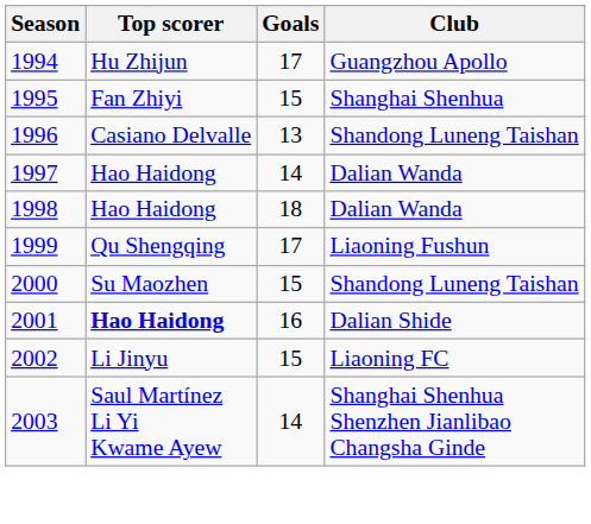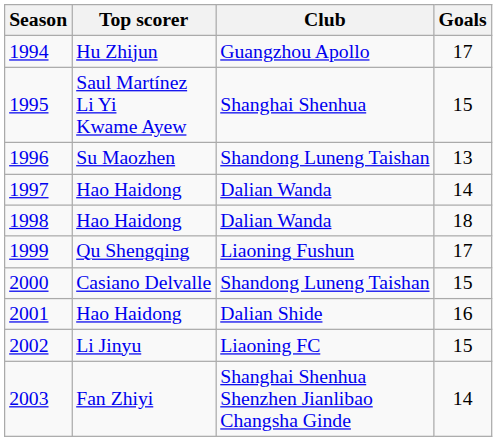 <table class="wikitable" style="text-align:left;">
 <tr>
 <th>Season</th>
 <th>Top scorer</th>
+<th>Club</th>
 <th>Goals</th>
-<th>Club</th>
 </tr>
 <tr>
 <td><a href='#'>1994</a></td>
 <td> <a href='#'>Hu Zhijun</a></td>
+<td><a href='#'>Guangzhou Apollo</a></td>
 <td align=center>17</td>
-<td><a href='#'>Guangzhou Apollo</a></td>
 </tr>
 <tr>
 <td><a href='#'>1995</a></td>
-<td> <a href='#'>Fan Zhiyi</a></td>
+<td> <a href='#'>Saul Martínez</a> <br>  <a href='#'>Li Yi</a> <br>  <a href='#'>Kwame Ayew</a></td>
+<td><a href='#'>Shanghai Shenhua</a></td>
 <td align=center>15</td>
-<td><a href='#'>Shanghai Shenhua</a></td>
 </tr>
 <tr>
 <td><a href='#'>1996</a></td>
-<td> <a href='#'>Casiano Delvalle</a></td>
+<td> <a href='#'>Su Maozhen</a></td>
+<td><a href='#'>Shandong Luneng Taishan</a></td>
 <td align=center>13</td>
-<td><a href='#'>Shandong Luneng Taishan</a></td>
 </tr>
 <tr>
 <td><a href='#'>1997</a></td>
 <td> <a href='#'>Hao Haidong</a></td>
+<td><a href='#'>Dalian Wanda</a></td>
 <td align=center>14</td>
-<td><a href='#'>Dalian Wanda</a></td>
 </tr>
 <tr>
 <td><a href='#'>1998</a></td>
 <td> <a href='#'>Hao Haidong</a></td>
+<td><a href='#'>Dalian Wanda</a></td>
 <td align=center>18</td>
-<td><a href='#'>Dalian Wanda</a></td>
 </tr>
 <tr>
 <td><a href='#'>1999</a></td>
 <td> <a href='#'>Qu Shengqing</a></td>
+<td><a href='#'>Liaoning Fushun</a></td>
 <td align=center>17</td>
-<td><a href='#'>Liaoning Fushun</a></td>
 </tr>
 <tr>
 <td><a href='#'>2000</a></td>
-<td> <a href='#'>Su Maozhen</a></td>
+<td> <a href='#'>Casiano Delvalle</a></td>
+<td><a href='#'>Shandong Luneng Taishan</a></td>
 <td align=center>15</td>
-<td><a href='#'>Shandong Luneng Taishan</a></td>
 </tr>
 <tr>
 <td><a href='#'>2001</a></td>
-<td><strong> <a href='#'>Hao Haidong</a></strong></td>
+<td> <a href='#'>Hao Haidong</a></td>
+<td><a href='#'>Dalian Shide</a></td>
 <td align=center>16</td>
-<td><a href='#'>Dalian Shide</a></td>
 </tr>
 <tr>
 <td><a href='#'>2002</a></td>
 <td> <a href='#'>Li Jinyu</a></td>
+<td><a href='#'>Liaoning FC</a></td>
 <td align=center>15</td>
-<td><a href='#'>Liaoning FC</a></td>
 </tr>
 <tr>
 <td><a href='#'>2003</a></td>
-<td> <a href='#'>Saul Martínez</a> <br>  <a href='#'>Li Yi</a> <br>  <a href='#'>Kwame Ayew</a></td>
+<td> <a href='#'>Fan Zhiyi</a></td>
+<td><a href='#'>Shanghai Shenhua</a> <br> <a href='#'>Shenzhen Jianlibao</a> <br> <a href='#'>Changsha Ginde</a></td>
 <td align=center>14</td>
-<td><a href='#'>Shanghai Shenhua</a> <br> <a href='#'>Shenzhen Jianlibao</a> <br> <a href='#'>Changsha Ginde</a></td>
 </tr>
 </table>
